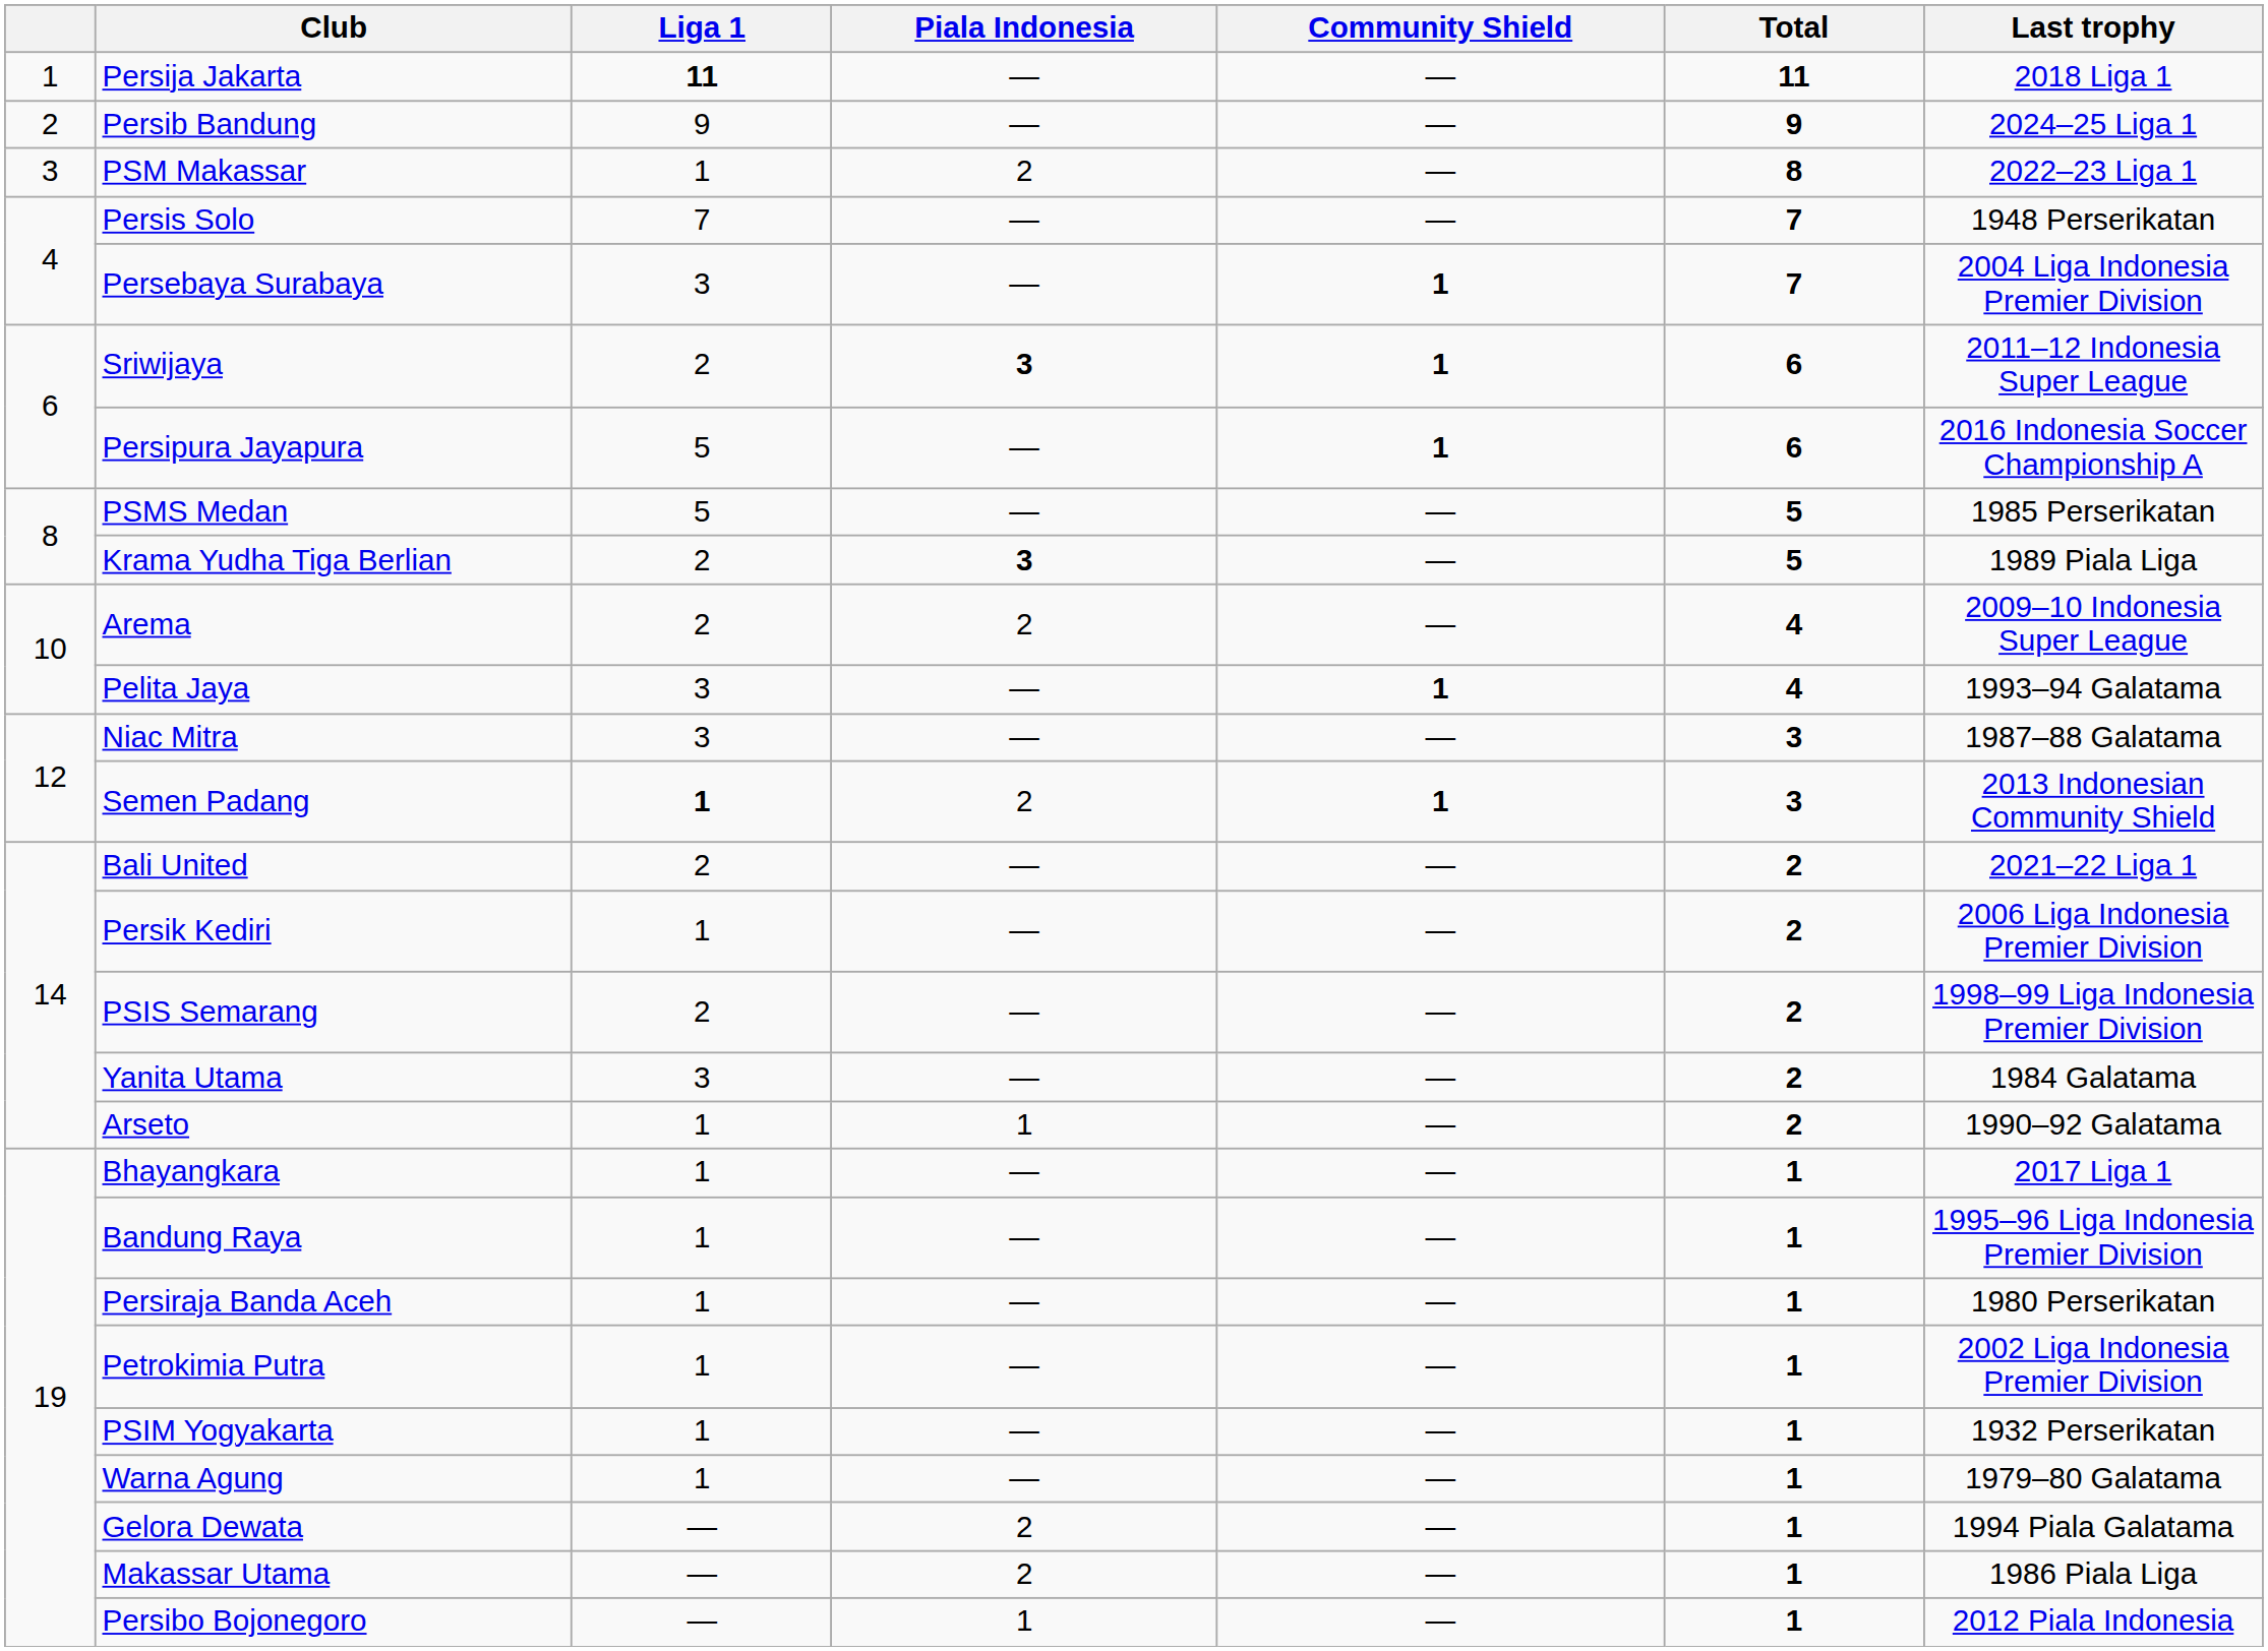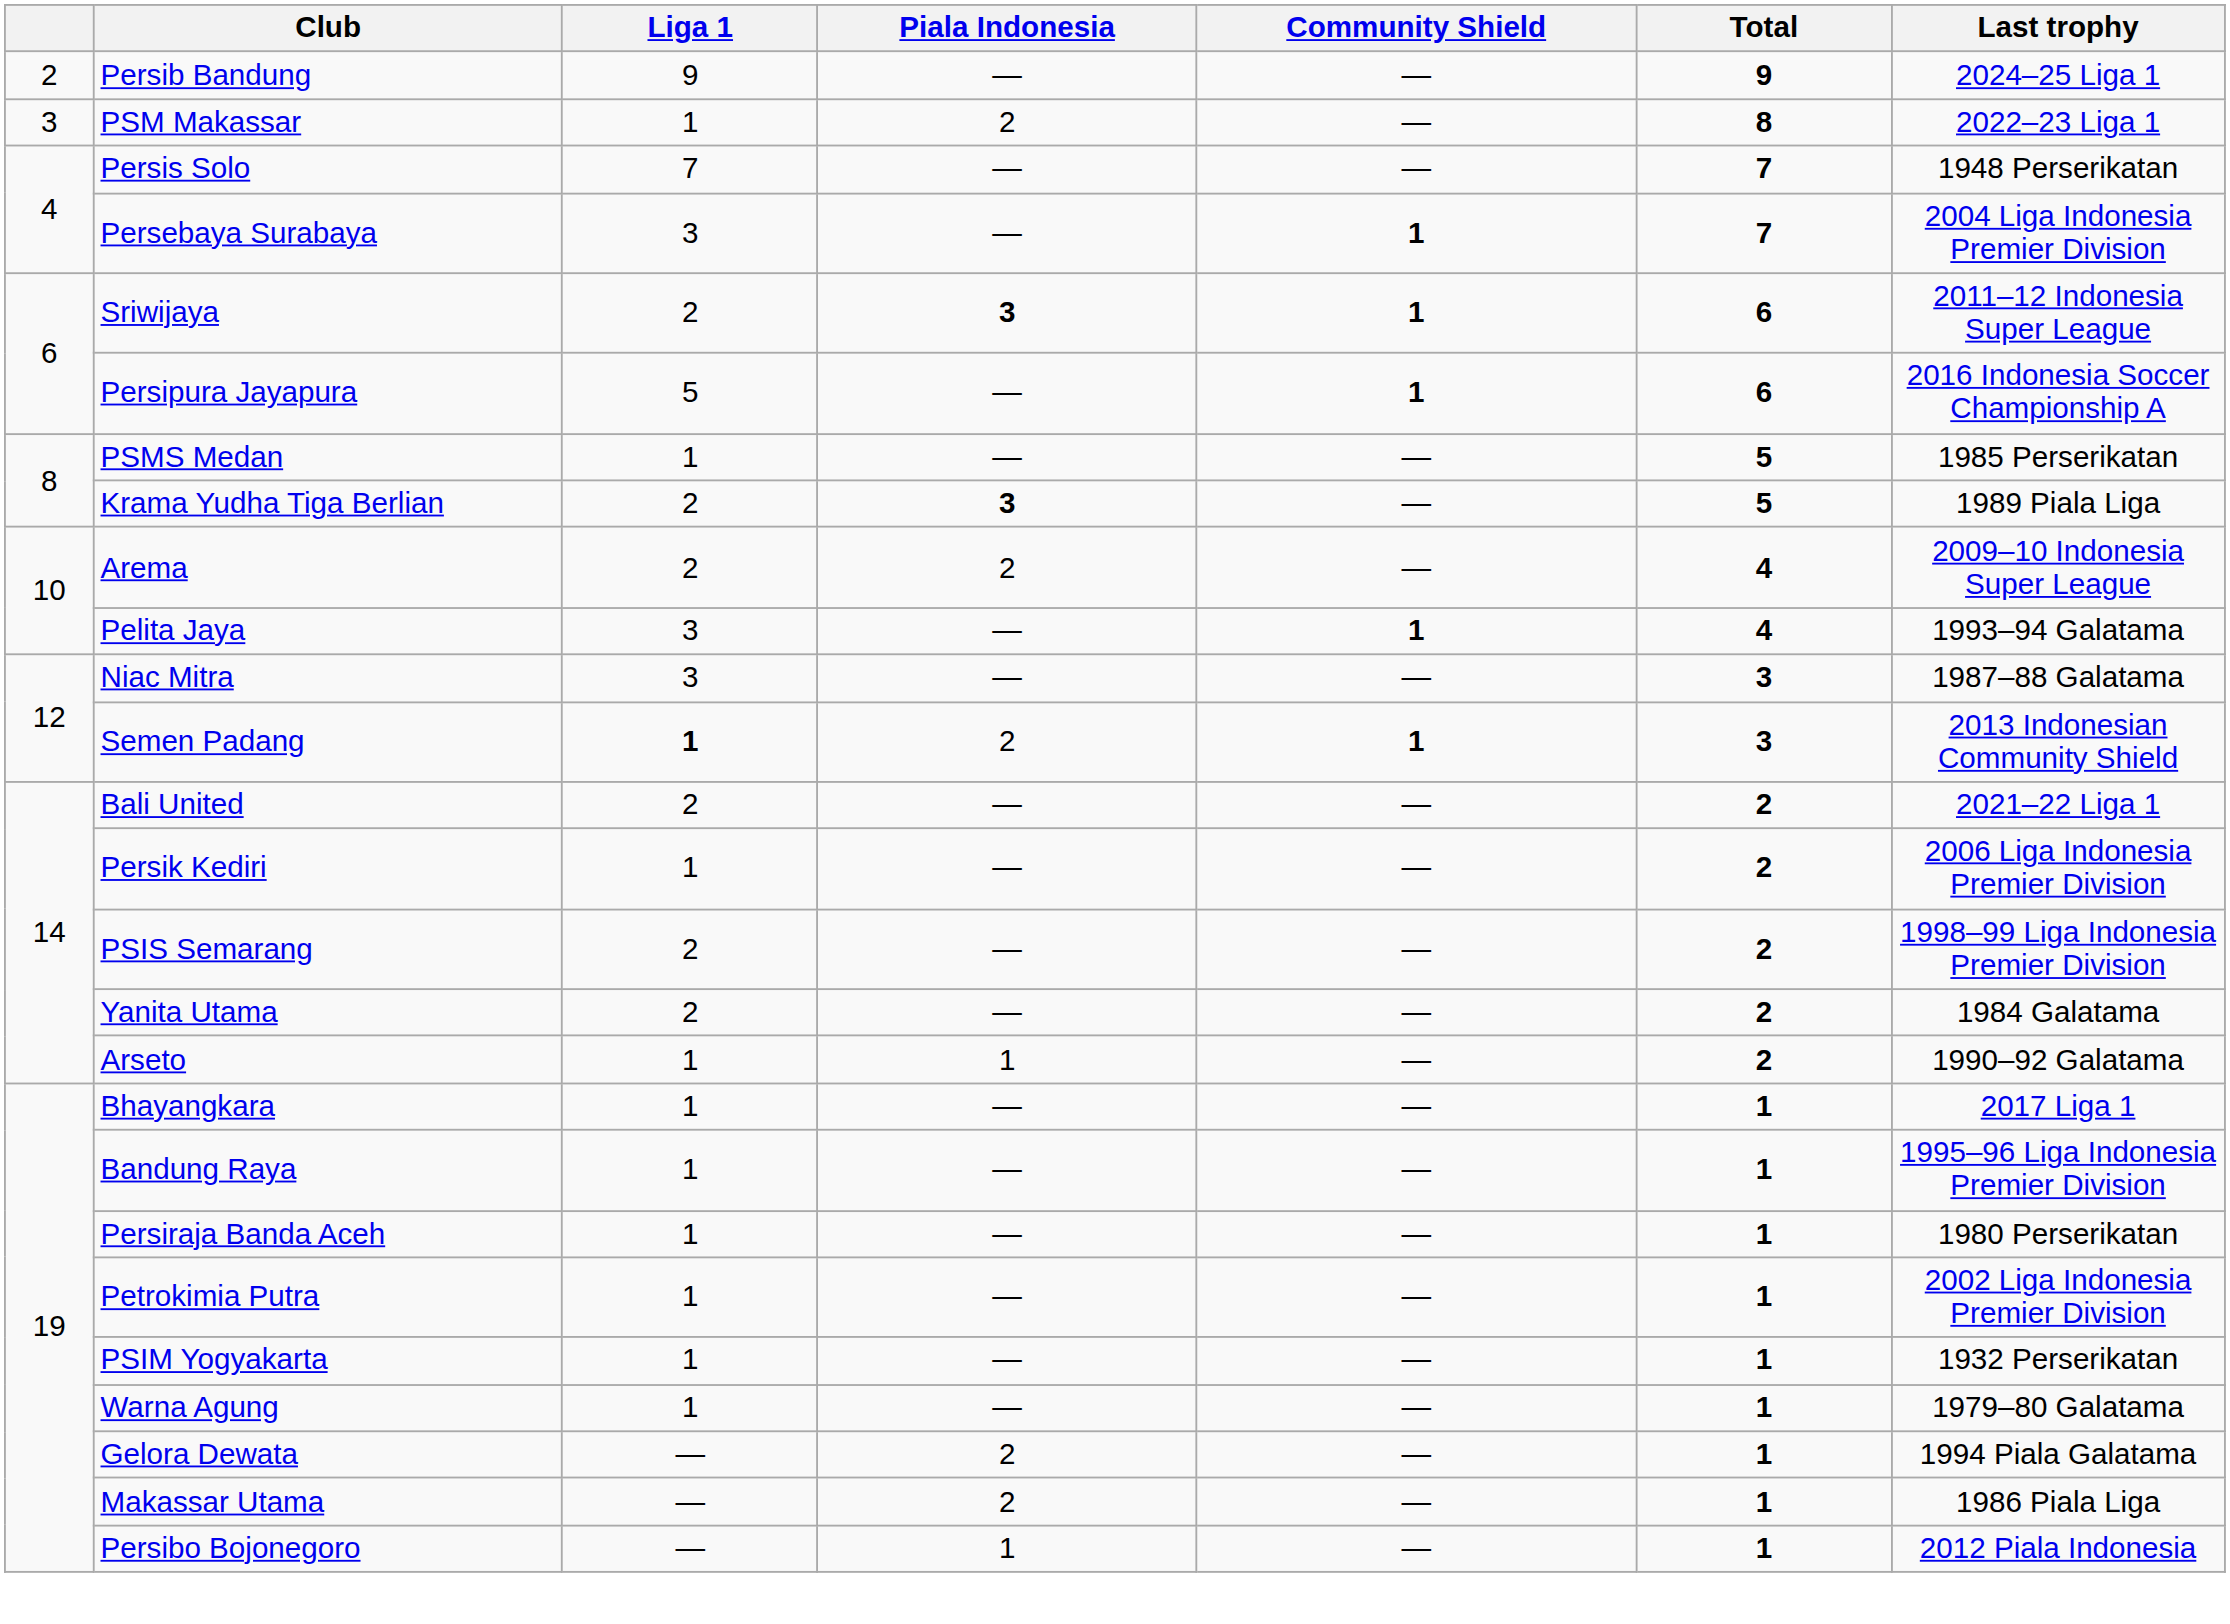 <table class="wikitable sortable" style="text-align: center;" width=95%>
 <tr>
 <th style="width:4%" class="unsortable"></th>
 <th style="width:5em" scope="col">Club</th>
 <th data-sort-type="number" style="width:3em" scope="col"><a href='#'>Liga 1</a></th>
 <th data-sort-type="number" style="width:3em" scope="col"><a href='#'>Piala Indonesia</a></th>
 <th data-sort-type="number" style="width:3em" scope="col"><a href='#'>Community Shield</a></th>
 <th data-sort-type="number" style="width:3em" scope="col">Total</th>
 <th style="width:15%">Last trophy</th>
-</tr>
-<tr>
-<td>1</td>
-<td align=left><a href='#'>Persija Jakarta</a></td>
-<td><strong>11</strong></td>
-<td>—</td>
-<td>—</td>
-<td><strong>11</strong></td>
-<td><a href='#'>2018 Liga 1</a></td>
 </tr>
 <tr>
 <td>2</td>
 <td align="left"><a href='#'>Persib Bandung</a></td>
 <td>9</td>
 <td>—</td>
 <td>—</td>
 <td><strong>9</strong></td>
 <td><a href='#'>2024–25 Liga 1</a></td>
 </tr>
 <tr>
 <td>3</td>
 <td align="left"><a href='#'>PSM Makassar</a></td>
 <td>1</td>
 <td>2</td>
 <td>—</td>
 <td><strong>8</strong></td>
 <td><a href='#'>2022–23 Liga 1</a></td>
 </tr>
 <tr>
 <td rowspan="2">4</td>
 <td align=left><a href='#'>Persis Solo</a></td>
 <td>7</td>
 <td>—</td>
 <td>—</td>
 <td><strong>7</strong></td>
 <td>1948 Perserikatan</td>
 </tr>
 <tr>
 <td align=left><a href='#'>Persebaya Surabaya</a></td>
 <td>3</td>
 <td>—</td>
 <td><strong>1</strong></td>
 <td><strong>7</strong></td>
 <td><a href='#'>2004 Liga Indonesia Premier Division</a></td>
 </tr>
 <tr>
 <td rowspan="2">6</td>
 <td align="left"><a href='#'>Sriwijaya</a></td>
 <td>2</td>
 <td><strong>3</strong></td>
 <td><strong>1</strong></td>
 <td><strong>6</strong></td>
 <td><a href='#'>2011–12 Indonesia Super League</a></td>
 </tr>
 <tr>
 <td align="left"><a href='#'>Persipura Jayapura</a></td>
 <td>5</td>
 <td>—</td>
 <td><strong>1</strong></td>
 <td><strong>6</strong></td>
 <td><a href='#'>2016 Indonesia Soccer Championship A</a></td>
 </tr>
 <tr>
 <td rowspan="2">8</td>
 <td align="left"><a href='#'>PSMS Medan</a></td>
-<td>5</td>
+<td>1</td>
 <td>—</td>
 <td>—</td>
 <td><strong>5</strong></td>
 <td>1985 Perserikatan</td>
 </tr>
 <tr>
 <td align="left"><a href='#'>Krama Yudha Tiga Berlian</a></td>
 <td>2</td>
 <td><strong>3</strong></td>
 <td>—</td>
 <td><strong>5</strong></td>
 <td>1989 Piala Liga</td>
 </tr>
 <tr>
 <td rowspan="2">10</td>
 <td align=left><a href='#'>Arema</a></td>
 <td>2</td>
 <td>2</td>
 <td>—</td>
 <td><strong>4</strong></td>
 <td><a href='#'>2009–10 Indonesia Super League</a></td>
 </tr>
 <tr>
 <td align=left><a href='#'>Pelita Jaya</a></td>
 <td>3</td>
 <td>—</td>
 <td><strong>1</strong></td>
 <td><strong>4</strong></td>
 <td>1993–94 Galatama</td>
 </tr>
 <tr>
 <td rowspan="2">12</td>
 <td align=left><a href='#'>Niac Mitra</a></td>
 <td>3</td>
 <td>—</td>
 <td>—</td>
 <td><strong>3</strong></td>
 <td>1987–88 Galatama</td>
 </tr>
 <tr>
 <td align=left><a href='#'>Semen Padang</a></td>
 <td><strong>1</strong></td>
 <td>2</td>
 <td><strong>1</strong></td>
 <td><strong>3</strong></td>
 <td><a href='#'>2013 Indonesian Community Shield</a></td>
 </tr>
 <tr>
 <td rowspan="5">14</td>
 <td align=left><a href='#'>Bali United</a></td>
 <td>2</td>
 <td>—</td>
 <td>—</td>
 <td><strong>2</strong></td>
 <td><a href='#'>2021–22 Liga 1</a></td>
 </tr>
 <tr>
 <td align=left><a href='#'>Persik Kediri</a></td>
 <td>1</td>
 <td>—</td>
 <td>—</td>
 <td><strong>2</strong></td>
 <td><a href='#'>2006 Liga Indonesia Premier Division</a></td>
 </tr>
 <tr>
 <td align=left><a href='#'>PSIS Semarang</a></td>
 <td>2</td>
 <td>—</td>
 <td>—</td>
 <td><strong>2</strong></td>
 <td><a href='#'>1998–99 Liga Indonesia Premier Division</a></td>
 </tr>
 <tr>
 <td align=left><a href='#'>Yanita Utama</a></td>
-<td>3</td>
+<td>2</td>
 <td>—</td>
 <td>—</td>
 <td><strong>2</strong></td>
 <td>1984 Galatama</td>
 </tr>
 <tr>
 <td align=left><a href='#'>Arseto</a></td>
 <td>1</td>
 <td>1</td>
 <td>—</td>
 <td><strong>2</strong></td>
 <td>1990–92 Galatama</td>
 </tr>
 <tr>
 <td rowspan="9">19</td>
 <td align=left><a href='#'>Bhayangkara</a></td>
 <td>1</td>
 <td>—</td>
 <td>—</td>
 <td><strong>1</strong></td>
 <td><a href='#'>2017 Liga 1</a></td>
 </tr>
 <tr>
 <td align=left><a href='#'>Bandung Raya</a></td>
 <td>1</td>
 <td>—</td>
 <td>—</td>
 <td><strong>1</strong></td>
 <td><a href='#'>1995–96 Liga Indonesia Premier Division</a></td>
 </tr>
 <tr>
 <td align=left><a href='#'>Persiraja Banda Aceh</a></td>
 <td>1</td>
 <td>—</td>
 <td>—</td>
 <td><strong>1</strong></td>
 <td>1980 Perserikatan</td>
 </tr>
 <tr>
 <td align=left><a href='#'>Petrokimia Putra</a></td>
 <td>1</td>
 <td>—</td>
 <td>—</td>
 <td><strong>1</strong></td>
 <td><a href='#'>2002 Liga Indonesia Premier Division</a></td>
 </tr>
 <tr>
 <td align=left><a href='#'>PSIM Yogyakarta</a></td>
 <td>1</td>
 <td>—</td>
 <td>—</td>
 <td><strong>1</strong></td>
 <td>1932 Perserikatan</td>
 </tr>
 <tr>
 <td align=left><a href='#'>Warna Agung</a></td>
 <td>1</td>
 <td>—</td>
 <td>—</td>
 <td><strong>1</strong></td>
 <td>1979–80 Galatama</td>
 </tr>
 <tr>
 <td align=left><a href='#'>Gelora Dewata</a></td>
 <td>—</td>
 <td>2</td>
 <td>—</td>
 <td><strong>1</strong></td>
 <td>1994 Piala Galatama</td>
 </tr>
 <tr>
 <td align=left><a href='#'>Makassar Utama</a></td>
 <td>—</td>
 <td>2</td>
 <td>—</td>
 <td><strong>1</strong></td>
 <td>1986 Piala Liga</td>
 </tr>
 <tr>
 <td align=left><a href='#'>Persibo Bojonegoro</a></td>
 <td>—</td>
 <td>1</td>
 <td>—</td>
 <td><strong>1</strong></td>
 <td><a href='#'>2012 Piala Indonesia</a></td>
 </tr>
 </table>
